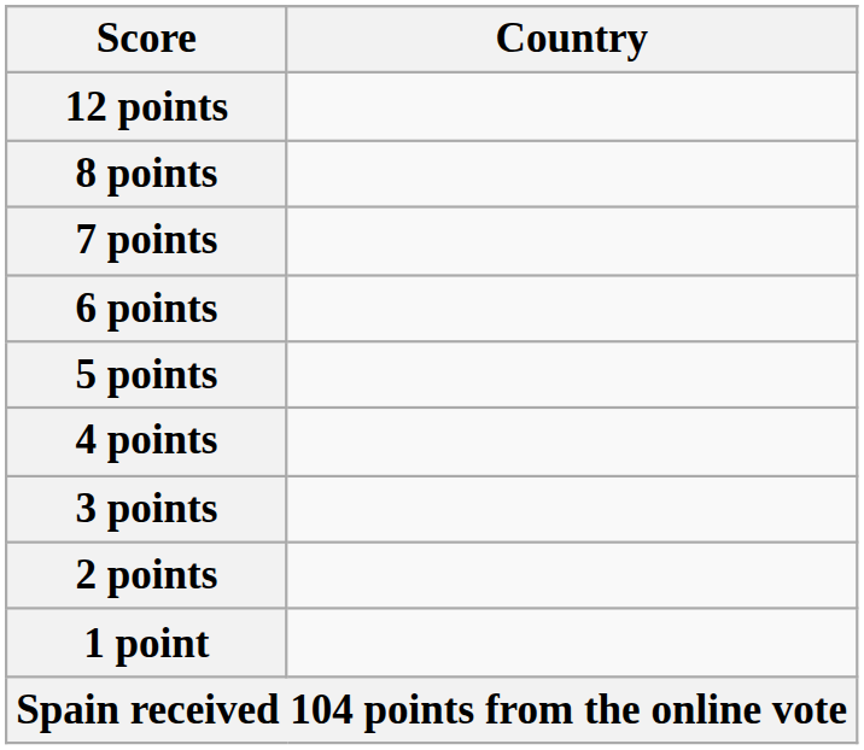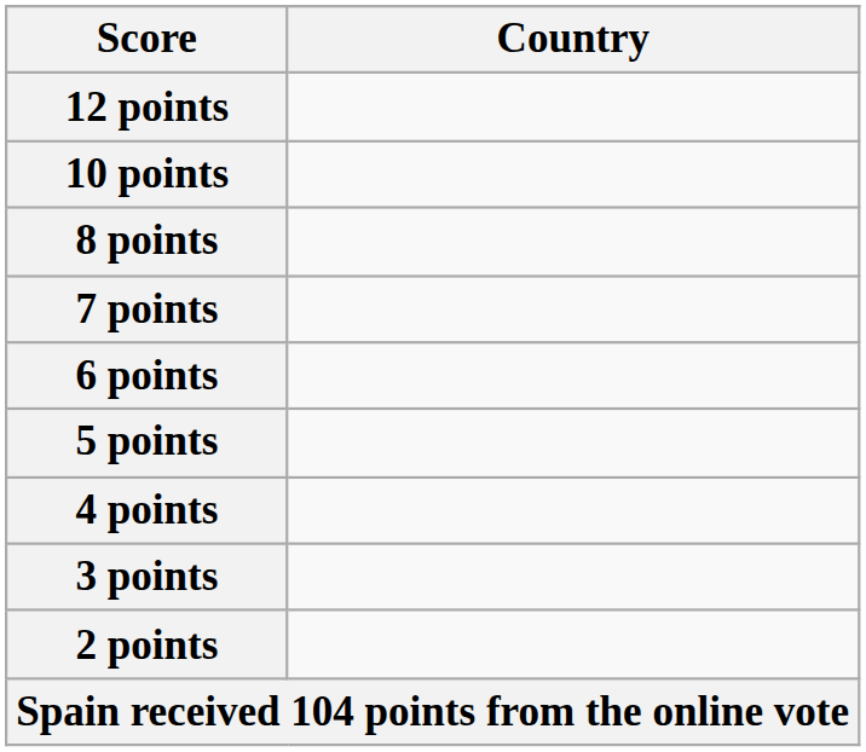 <table class="wikitable">
 <tr>
 </tr>
 <tr>
 <th scope="col" width="33%">Score</th>
 <th scope="col">Country</th>
 </tr>
 <tr>
 <th scope="row">12 points</th>
+<td></td>
+</tr>
+<tr>
+<th scope="row">10 points</th>
 <td></td>
 </tr>
 <tr>
 <th scope="row">8 points</th>
 <td></td>
 </tr>
 <tr>
 <th scope="row">7 points</th>
 <td></td>
 </tr>
 <tr>
 <th scope="row">6 points</th>
 <td></td>
 </tr>
 <tr>
 <th scope="row">5 points</th>
 <td></td>
 </tr>
 <tr>
 <th scope="row">4 points</th>
 <td></td>
 </tr>
 <tr>
 <th scope="row">3 points</th>
 <td></td>
 </tr>
 <tr>
 <th scope="row">2 points</th>
 <td></td>
 </tr>
 <tr>
-<th scope="row">1 point</th>
-<td></td>
-</tr>
-<tr>
 <th colspan="2">Spain received 104 points from the online vote</th>
 </tr>
 </table>
